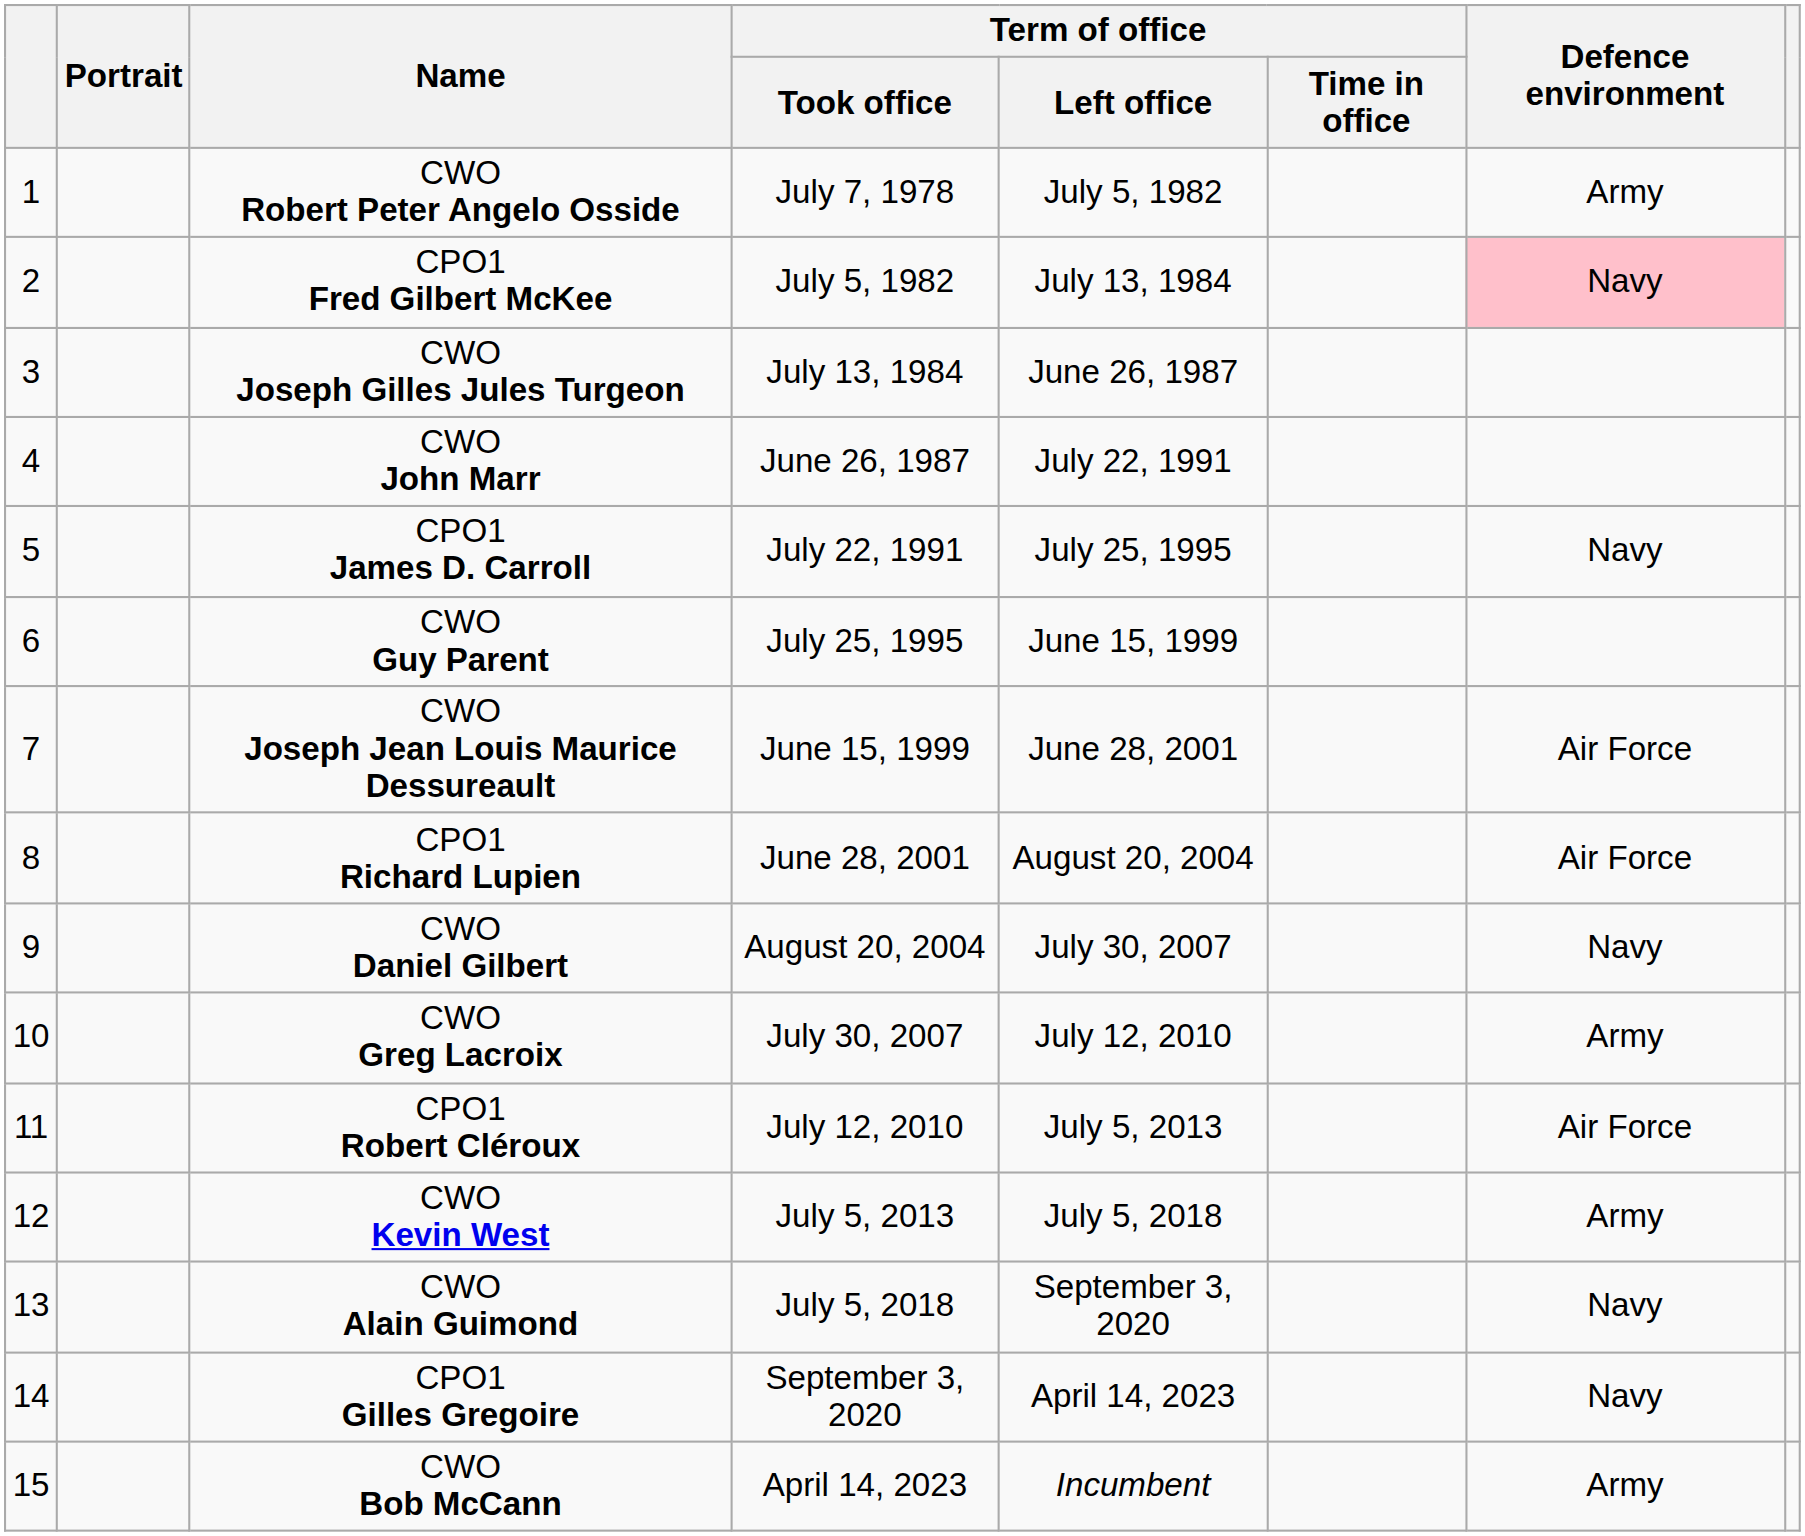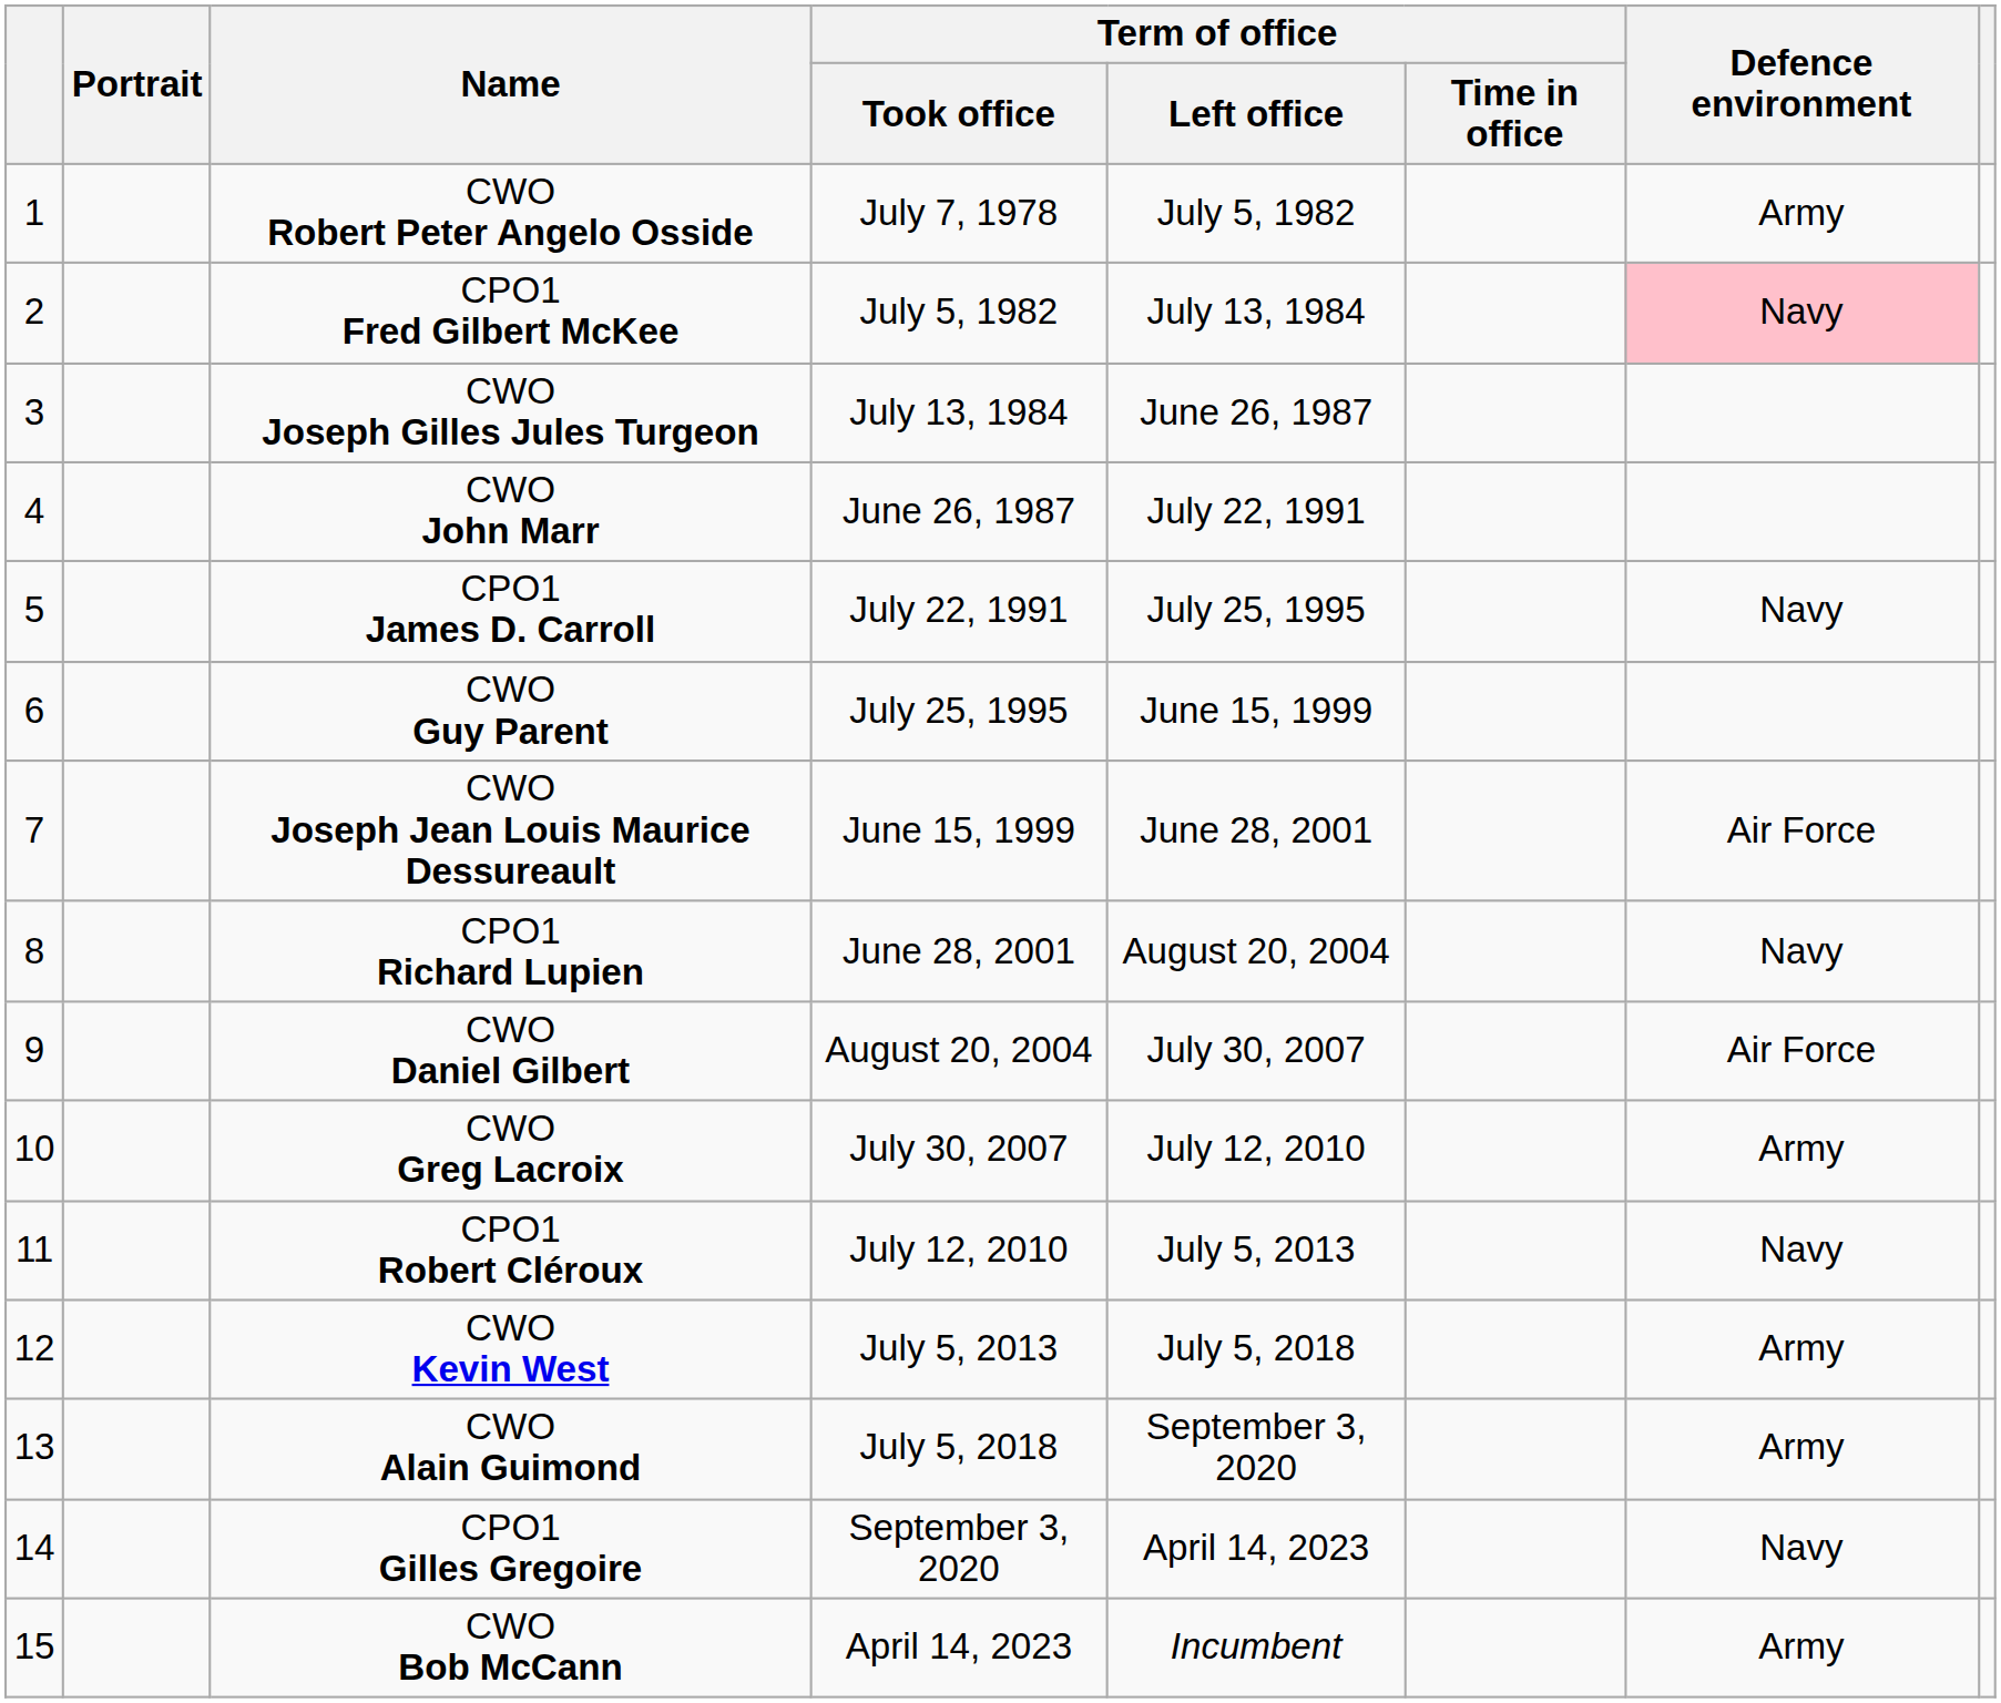 <table class="wikitable sortable sticky-header-multi" style="text-align:center">
 <tr>
 <th rowspan=2></th>
 <th rowspan=2 class=unsortable>Portrait</th>
 <th rowspan=2>Name<br></th>
 <th colspan=3>Term of office</th>
 <th rowspan=2>Defence environment</th>
 <th rowspan=2 class=unsortable></th>
 </tr>
 <tr>
 <th>Took office</th>
 <th>Left office</th>
 <th>Time in office</th>
 </tr>
 <tr>
 <td>1</td>
 <td></td>
 <td>CWO<br><strong>Robert Peter Angelo Osside</strong> <br></td>
 <td>July 7, 1978</td>
 <td>July 5, 1982</td>
 <td></td>
 <td>Army</td>
 <td></td>
 </tr>
 <tr>
 <td>2</td>
 <td></td>
 <td>CPO1<br><strong>Fred Gilbert McKee</strong> <br></td>
 <td>July 5, 1982</td>
 <td>July 13, 1984</td>
 <td></td>
 <td style="background: pink;">Navy</td>
 <td></td>
 </tr>
 <tr>
 <td>3</td>
 <td></td>
 <td>CWO<br><strong>Joseph Gilles Jules Turgeon</strong> </td>
 <td>July 13, 1984</td>
 <td>June 26, 1987</td>
 <td></td>
 <td></td>
 <td></td>
 </tr>
 <tr>
 <td>4</td>
 <td></td>
 <td>CWO<br><strong>John Marr</strong> </td>
 <td>June 26, 1987</td>
 <td>July 22, 1991</td>
 <td></td>
 <td></td>
 <td></td>
 </tr>
 <tr>
 <td>5</td>
 <td></td>
 <td>CPO1<br><strong>James D. Carroll</strong> <br></td>
 <td>July 22, 1991</td>
 <td>July 25, 1995</td>
 <td></td>
 <td>Navy</td>
 <td></td>
 </tr>
 <tr>
 <td>6</td>
 <td></td>
 <td>CWO<br><strong>Guy Parent</strong> </td>
 <td>July 25, 1995</td>
 <td>June 15, 1999</td>
 <td></td>
 <td></td>
 <td></td>
 </tr>
 <tr>
 <td>7</td>
 <td></td>
 <td>CWO<br><strong>Joseph Jean Louis Maurice Dessureault</strong> </td>
 <td>June 15, 1999</td>
 <td>June 28, 2001</td>
 <td></td>
 <td>Air Force</td>
 <td></td>
 </tr>
 <tr>
 <td>8</td>
 <td></td>
 <td>CPO1<br><strong>Richard Lupien</strong> </td>
 <td>June 28, 2001</td>
 <td>August 20, 2004</td>
 <td></td>
-<td>Air Force</td>
+<td>Navy</td>
 <td></td>
 </tr>
 <tr>
 <td>9</td>
 <td></td>
 <td>CWO<br><strong>Daniel Gilbert</strong> </td>
 <td>August 20, 2004</td>
 <td>July 30, 2007</td>
 <td></td>
-<td>Navy</td>
+<td>Air Force</td>
 <td></td>
 </tr>
 <tr>
 <td>10</td>
 <td></td>
 <td>CWO<br><strong>Greg Lacroix</strong> </td>
 <td>July 30, 2007</td>
 <td>July 12, 2010</td>
 <td></td>
 <td>Army</td>
 <td></td>
 </tr>
 <tr>
 <td>11</td>
 <td></td>
 <td>CPO1<br><strong>Robert Cléroux</strong> </td>
 <td>July 12, 2010</td>
 <td>July 5, 2013</td>
 <td></td>
-<td>Air Force</td>
+<td>Navy</td>
 <td></td>
 </tr>
 <tr>
 <td>12</td>
 <td></td>
 <td>CWO<br><strong><a href='#'>Kevin West</a></strong> </td>
 <td>July 5, 2013</td>
 <td>July 5, 2018</td>
 <td></td>
 <td>Army</td>
 <td></td>
 </tr>
 <tr>
 <td>13</td>
 <td></td>
 <td>CWO<br><strong>Alain Guimond</strong> </td>
 <td>July 5, 2018</td>
 <td>September 3, 2020</td>
 <td></td>
-<td>Navy</td>
+<td>Army</td>
 <td></td>
 </tr>
 <tr>
 <td>14</td>
 <td></td>
 <td>CPO1<br><strong>Gilles Gregoire</strong> </td>
 <td>September 3, 2020</td>
 <td>April 14, 2023</td>
 <td></td>
 <td>Navy</td>
 <td></td>
 </tr>
 <tr>
 <td>15</td>
 <td></td>
 <td>CWO<br><strong>Bob McCann</strong> </td>
 <td>April 14, 2023</td>
 <td><em>Incumbent</em></td>
 <td></td>
 <td>Army</td>
 <td></td>
 </tr>
 </table>
